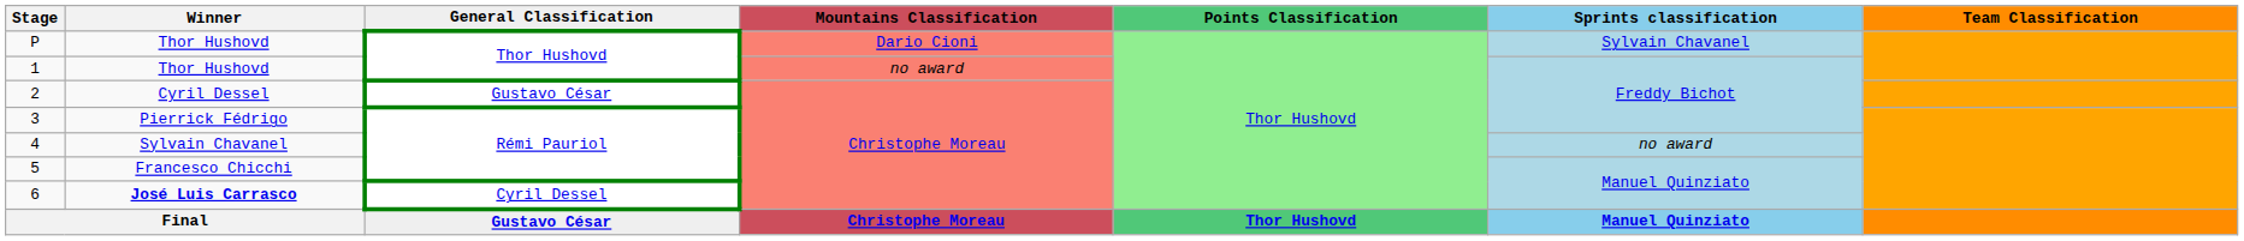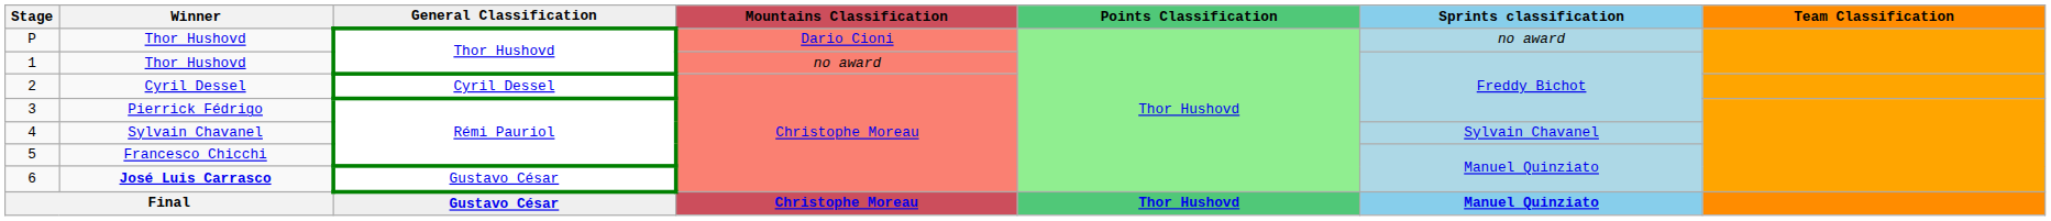 <table class="wikitable" style="text-align: center; font-size:smaller;">
 <tr style="background-color: #efefef;">
 <th width="2%">Stage</th>
 <th width="12%">Winner</th>
 <th style="background:#EFEFEF;" width="15%">General Classification<br></th>
 <th style="background:#CC4E5C;" width="15%">Mountains Classification<br></th>
 <th style="background:#50C878;" width="15%">Points Classification<br></th>
 <th style="background:#87CEEB;" width="15%">Sprints classification<br></th>
 <th style="background:#FF8C00;" width="15%">Team Classification</th>
 </tr>
 <tr>
 <td>P</td>
 <td><a href='#'>Thor Hushovd</a></td>
 <td style="background:white; border:3px solid green;" rowspan="2"><a href='#'>Thor Hushovd</a></td>
 <td style="background:salmon;" rowspan="1"><a href='#'>Dario Cioni</a></td>
 <td style="background:lightgreen;" rowspan="7"><a href='#'>Thor Hushovd</a></td>
-<td style="background:lightblue;" rowspan="1"><a href='#'>Sylvain Chavanel</a></td>
+<td style="background:lightblue;" rowspan="1"><em>no award</em></td>
 <td style="background:orange;" rowspan="2"></td>
 </tr>
 <tr>
 <td>1</td>
 <td><a href='#'>Thor Hushovd</a></td>
 <td style="background:salmon;" rowspan="1"><em>no award</em></td>
 <td style="background:lightblue;" rowspan="3"><a href='#'>Freddy Bichot</a></td>
 </tr>
 <tr>
 <td>2</td>
 <td><a href='#'>Cyril Dessel</a></td>
-<td style="background:white; border:3px solid green;" rowspan="1"><a href='#'>Gustavo César</a></td>
+<td style="background:white; border:3px solid green;" rowspan="1"><a href='#'>Cyril Dessel</a></td>
 <td style="background:salmon;" rowspan="5"><a href='#'>Christophe Moreau</a></td>
 <td style="background:orange;" rowspan="1"></td>
 </tr>
 <tr>
 <td>3</td>
 <td><a href='#'>Pierrick Fédrigo</a></td>
 <td style="background:white; border:3px solid green;" rowspan="3"><a href='#'>Rémi Pauriol</a></td>
 <td style="background:orange;" rowspan="4"></td>
 </tr>
 <tr>
 <td>4</td>
 <td><a href='#'>Sylvain Chavanel</a></td>
-<td style="background:lightblue;" rowspan="1"><em>no award</em></td>
+<td style="background:lightblue;" rowspan="1"><a href='#'>Sylvain Chavanel</a></td>
 </tr>
 <tr>
 <td>5</td>
 <td><a href='#'>Francesco Chicchi</a></td>
 <td style="background:lightblue;" rowspan="2"><a href='#'>Manuel Quinziato</a></td>
 </tr>
 <tr>
 <td>6</td>
 <td><strong><a href='#'>José Luis Carrasco</a></strong></td>
-<td style="background:white; border:3px solid green;" rowspan="1"><a href='#'>Cyril Dessel</a></td>
+<td style="background:white; border:3px solid green;" rowspan="1"><a href='#'>Gustavo César</a></td>
 </tr>
 <tr>
 <th colspan=2><strong>Final</strong></th>
 <th style="background:#EFEFEF;" rowspan="1"><a href='#'>Gustavo César</a></th>
 <th style="background:#CC4E5C;" rowspan="1"><a href='#'>Christophe Moreau</a></th>
 <th style="background:#50C878;" rowspan="1"><a href='#'>Thor Hushovd</a></th>
 <th style="background:#87CEEB;" rowspan="1"><a href='#'>Manuel Quinziato</a></th>
 <th style="background:#FF8C00;" rowspan="1"></th>
 </tr>
 </table>
